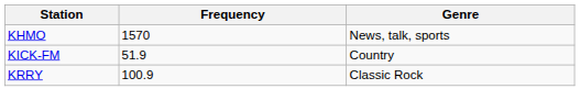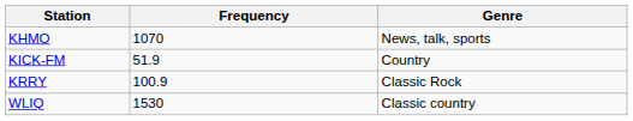 <table class="wikitable" style="width:45em;">
 <tr>
 <th style="width:20%">Station</th>
 <th style="width:40%">Frequency</th>
 <th style="width:40%">Genre</th>
 </tr>
 <tr>
 <td><a href='#'>KHMO</a></td>
-<td>1570</td>
+<td>1070</td>
 <td>News, talk, sports</td>
 </tr>
 <tr>
 <td><a href='#'>KICK-FM</a></td>
 <td>51.9</td>
 <td>Country</td>
 </tr>
 <tr>
 <td><a href='#'>KRRY</a></td>
 <td>100.9</td>
 <td>Classic Rock</td>
 </tr>
+<tr>
+<td><a href='#'>WLIQ</a></td>
+<td>1530</td>
+<td>Classic country</td>
+</tr>
 </table>
